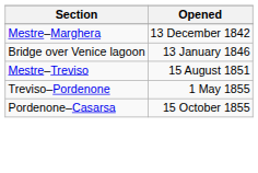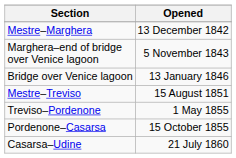 <table class="wikitable" style="float:right">
 <tr>
 </tr>
 <tr style="background:#efefef;">
 <th>Section</th>
 <th>Opened</th>
 </tr>
 <tr>
 </tr>
 <tr>
 <td align="left"><a href='#'>Mestre</a>–<a href='#'>Marghera</a></td>
 <td align="right">13 December 1842</td>
+</tr>
+<tr>
+<td align="left">Marghera–end of bridge<br>over Venice lagoon</td>
+<td align="right">5 November 1843</td>
 </tr>
 <tr>
 <td align="left">Bridge over Venice lagoon</td>
 <td align="right">13 January 1846</td>
 </tr>
 <tr>
 <td align="left"><a href='#'>Mestre</a>–<a href='#'>Treviso</a></td>
 <td align="right">15 August 1851</td>
 </tr>
 <tr>
 <td align="left">Treviso–<a href='#'>Pordenone</a></td>
 <td align="right">1 May 1855</td>
 </tr>
 <tr>
 <td align="left">Pordenone–<a href='#'>Casarsa</a></td>
 <td align="right">15 October 1855</td>
 </tr>
+<tr>
+<td align="left">Casarsa–<a href='#'>Udine</a></td>
+<td align="right">21 July 1860</td>
+</tr>
 </table>
